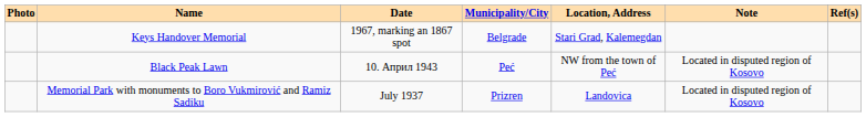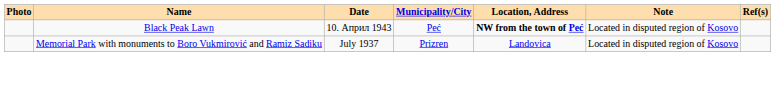 <table align="center" class="wikitable sortable">
 <tr>
 <th style=background:#FFDEAD;>Photo</th>
 <th style=background:#FFDEAD;>Name</th>
 <th style=background:#FFDEAD;>Date</th>
 <th style=background:#FFDEAD;><a href='#'>Municipality/City</a></th>
 <th style=background:#FFDEAD;>Location, Address</th>
 <th style=background:#FFDEAD;>Note</th>
 <th style=background:#FFDEAD;>Ref(s)</th>
 </tr>
 <tr>
 <td align="center"></td>
-<td align="center"><a href='#'>Keys Handover Memorial</a></td>
-<td align="center">1967, marking an 1867 spot</td>
-<td align="center"><a href='#'>Belgrade</a></td>
-<td align="center"><a href='#'>Stari Grad</a>, <a href='#'>Kalemegdan</a></td>
-<td align="center"></td>
-<td align="center"></td>
-</tr>
-<tr>
-<td align="center"></td>
 <td align="center"><a href='#'>Black Peak Lawn</a></td>
 <td align="center">10. Април 1943</td>
 <td align="center"><a href='#'>Peć</a></td>
-<td align="center">NW from the town of <a href='#'>Peć</a></td>
+<td align="center"><strong>NW from the town of <a href='#'>Peć</a></strong></td>
 <td align="center">Located in disputed region of <a href='#'>Kosovo</a></td>
 <td align="center"></td>
 </tr>
 <tr>
 <td align="center"></td>
 <td align="center"><a href='#'>Memorial Park</a> with monuments to <a href='#'>Boro Vukmirović</a> and <a href='#'>Ramiz Sadiku</a></td>
 <td align="center">July 1937</td>
 <td align="center"><a href='#'>Prizren</a></td>
 <td align="center"><a href='#'>Landovica</a></td>
 <td align="center">Located in disputed region of <a href='#'>Kosovo</a></td>
 <td align="center"></td>
 </tr>
 </table>
